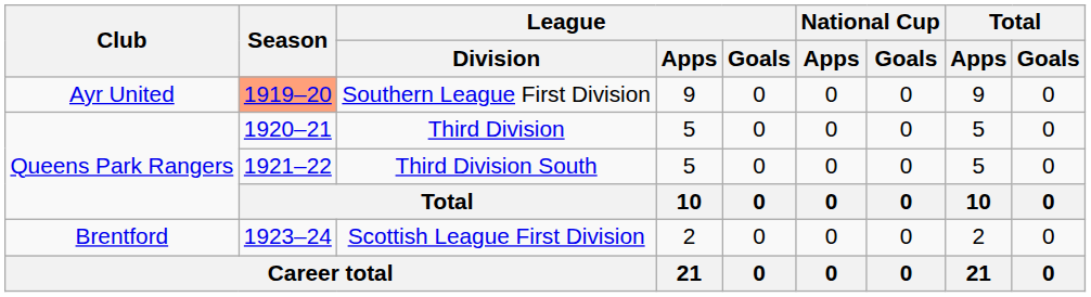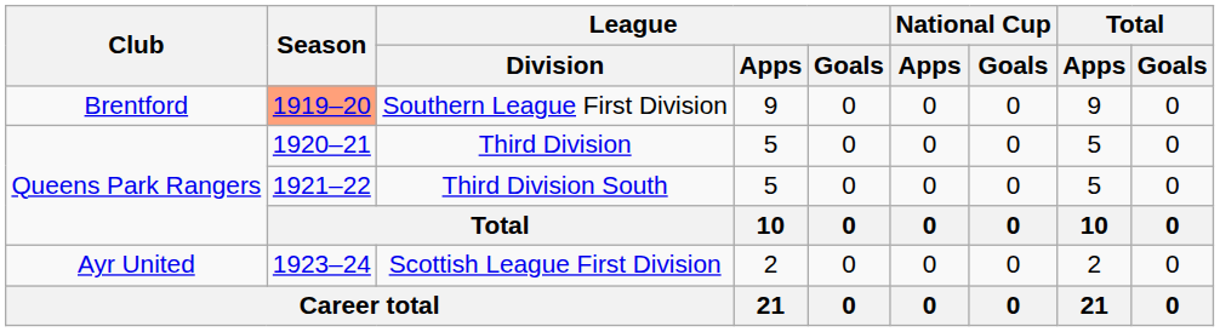 <table class="wikitable" style="text-align: center;">
 <tr>
 <th rowspan="2">Club</th>
 <th rowspan="2">Season</th>
 <th colspan="3">League</th>
 <th colspan="2">National Cup</th>
 <th colspan="2">Total</th>
 </tr>
 <tr>
 <th>Division</th>
 <th>Apps</th>
 <th>Goals</th>
 <th>Apps</th>
 <th>Goals</th>
 <th>Apps</th>
 <th>Goals</th>
 </tr>
 <tr>
-<td><a href='#'>Ayr United</a></td>
+<td><a href='#'>Brentford</a></td>
 <td style="background: lightsalmon;"><a href='#'>1919–20</a></td>
 <td><a href='#'>Southern League</a> First Division</td>
 <td>9</td>
 <td>0</td>
 <td>0</td>
 <td>0</td>
 <td>9</td>
 <td>0</td>
 </tr>
 <tr>
 <td rowspan="3"><a href='#'>Queens Park Rangers</a></td>
 <td><a href='#'>1920–21</a></td>
 <td><a href='#'>Third Division</a></td>
 <td>5</td>
 <td>0</td>
 <td>0</td>
 <td>0</td>
 <td>5</td>
 <td>0</td>
 </tr>
 <tr>
 <td><a href='#'>1921–22</a></td>
 <td><a href='#'>Third Division South</a></td>
 <td>5</td>
 <td>0</td>
 <td>0</td>
 <td>0</td>
 <td>5</td>
 <td>0</td>
 </tr>
 <tr>
 <th colspan="2">Total</th>
 <th>10</th>
 <th>0</th>
 <th>0</th>
 <th>0</th>
 <th>10</th>
 <th>0</th>
 </tr>
 <tr>
-<td><a href='#'>Brentford</a></td>
+<td><a href='#'>Ayr United</a></td>
 <td><a href='#'>1923–24</a></td>
 <td><a href='#'>Scottish League First Division</a></td>
 <td>2</td>
 <td>0</td>
 <td>0</td>
 <td>0</td>
 <td>2</td>
 <td>0</td>
 </tr>
 <tr>
 <th colspan="3">Career total</th>
 <th>21</th>
 <th>0</th>
 <th>0</th>
 <th>0</th>
 <th>21</th>
 <th>0</th>
 </tr>
 </table>
